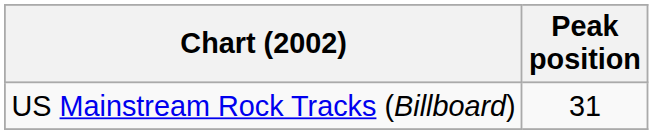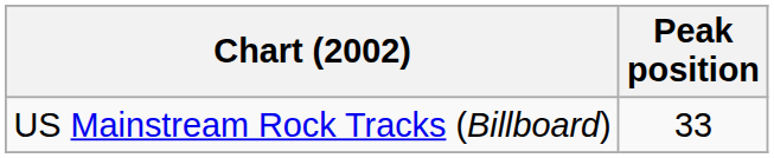 <table class="wikitable sortable">
 <tr>
 <th>Chart (2002)</th>
 <th>Peak<br>position</th>
 </tr>
 <tr>
 <td>US <a href='#'>Mainstream Rock Tracks</a> (<em>Billboard</em>)</td>
-<td align="center">31</td>
+<td align="center">33</td>
 </tr>
 </table>
